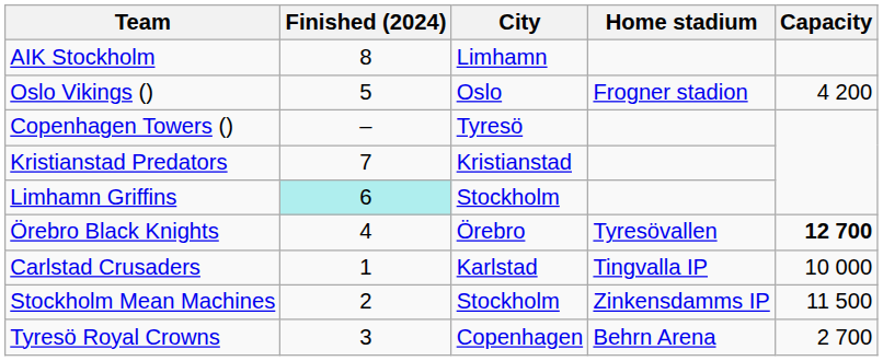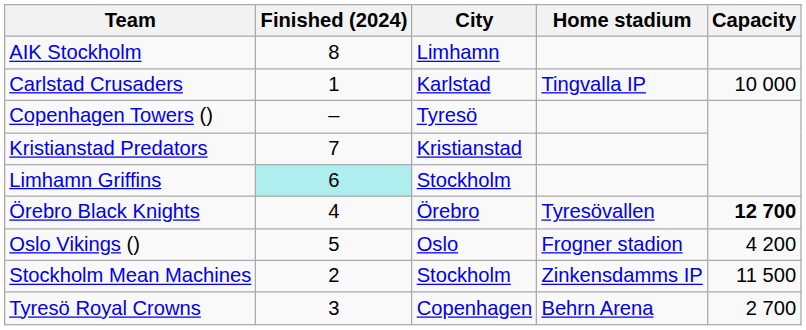 <table class="wikitable" style="text-align:left;">
 <tr>
 <th>Team</th>
 <th>Finished (2024)</th>
 <th>City</th>
 <th>Home stadium</th>
 <th>Capacity</th>
 </tr>
 <tr>
 <td><a href='#'>AIK Stockholm</a></td>
 <td style="text-align:center">8</td>
 <td><a href='#'>Limhamn</a></td>
 <td></td>
 </tr>
 <tr>
-<td><a href='#'>Oslo Vikings</a> ()</td>
-<td style="text-align:center">5</td>
-<td><a href='#'>Oslo</a></td>
-<td><a href='#'>Frogner stadion</a></td>
-<td style="text-align:right">4 200</td>
+<td><a href='#'>Carlstad Crusaders</a></td>
+<td style="text-align:center">1</td>
+<td><a href='#'>Karlstad</a></td>
+<td><a href='#'>Tingvalla IP</a></td>
+<td style="text-align:right">10 000</td>
 </tr>
 <tr>
 <td><a href='#'>Copenhagen Towers</a> ()</td>
 <td style="text-align:center">–</td>
 <td><a href='#'>Tyresö</a></td>
 <td></td>
 </tr>
 <tr>
 <td><a href='#'>Kristianstad Predators</a></td>
 <td style="text-align:center">7</td>
 <td><a href='#'>Kristianstad</a></td>
 <td></td>
 </tr>
 <tr>
 <td><a href='#'>Limhamn Griffins</a></td>
 <td style="background: paleturquoise; text-align:center">6</td>
 <td><a href='#'>Stockholm</a></td>
 <td></td>
 </tr>
 <tr>
 <td><a href='#'>Örebro Black Knights</a></td>
 <td style="text-align:center">4</td>
 <td><a href='#'>Örebro</a></td>
 <td><a href='#'>Tyresövallen</a></td>
 <td style="text-align:right"><strong>12 700</strong></td>
 </tr>
 <tr>
-<td><a href='#'>Carlstad Crusaders</a></td>
-<td style="text-align:center">1</td>
-<td><a href='#'>Karlstad</a></td>
-<td><a href='#'>Tingvalla IP</a></td>
-<td style="text-align:right">10 000</td>
+<td><a href='#'>Oslo Vikings</a> ()</td>
+<td style="text-align:center">5</td>
+<td><a href='#'>Oslo</a></td>
+<td><a href='#'>Frogner stadion</a></td>
+<td style="text-align:right">4 200</td>
 </tr>
 <tr>
 <td><a href='#'>Stockholm Mean Machines</a></td>
 <td style="text-align:center">2</td>
 <td><a href='#'>Stockholm</a></td>
 <td><a href='#'>Zinkensdamms IP</a></td>
 <td style="text-align:right">11 500</td>
 </tr>
 <tr>
 <td><a href='#'>Tyresö Royal Crowns</a></td>
 <td style="text-align:center">3</td>
 <td><a href='#'>Copenhagen</a></td>
 <td><a href='#'>Behrn Arena</a></td>
 <td style="text-align:right">2 700</td>
 </tr>
 </table>
